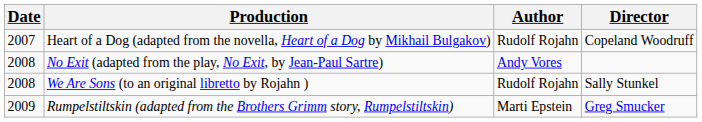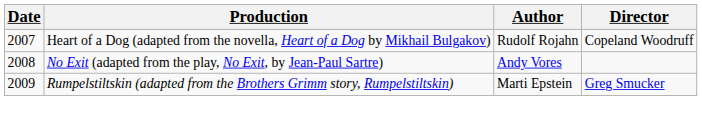 <table class="wikitable sortable">
 <tr>
 <th><strong><u><big>Date</big></u></strong></th>
 <th><u><big>Production</big></u></th>
 <th><u><big>Author</big></u></th>
 <th><u><big>Director</big></u></th>
 </tr>
 <tr>
 <td>2007</td>
 <td>Heart of a Dog  (adapted from the novella, <em><a href='#'>Heart of a Dog</a></em> by <a href='#'>Mikhail Bulgakov</a>)</td>
 <td>Rudolf Rojahn</td>
 <td>Copeland Woodruff</td>
 </tr>
 <tr>
 <td>2008</td>
 <td><em><a href='#'>No Exit</a></em>  (adapted from the play, <em><a href='#'>No Exit</a></em>, by <a href='#'>Jean-Paul Sartre</a>)</td>
 <td><a href='#'>Andy Vores</a></td>
 <td></td>
 </tr>
 <tr>
-<td>2008</td>
-<td><em><a href='#'>We Are Sons</a></em> (to an original <a href='#'>libretto</a> by Rojahn )</td>
-<td>Rudolf Rojahn</td>
-<td>Sally Stunkel</td>
-</tr>
-<tr>
 <td>2009</td>
 <td><em>Rumpelstiltskin (adapted from the <a href='#'>Brothers Grimm</a> story, <a href='#'>Rumpelstiltskin</a>)</em></td>
 <td>Marti Epstein</td>
 <td><a href='#'>Greg Smucker</a></td>
 </tr>
 </table>
